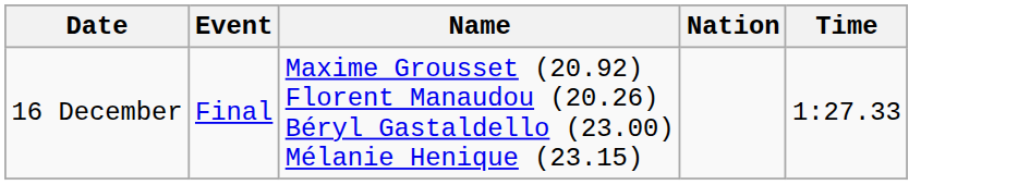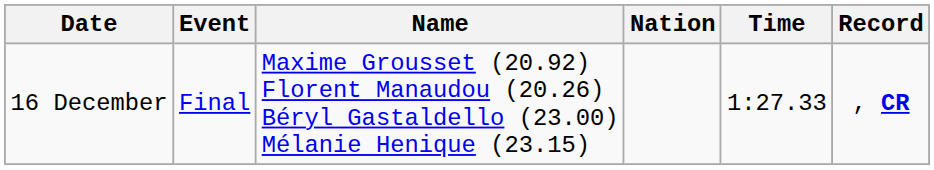 <table class="wikitable" style=text-align:center>
 <tr>
 <th>Date</th>
 <th>Event</th>
 <th>Name</th>
 <th>Nation</th>
 <th>Time</th>
+<th>Record</th>
 </tr>
 <tr>
 <td>16 December</td>
 <td><a href='#'>Final</a></td>
 <td align=left><a href='#'>Maxime Grousset</a> (20.92)<br><a href='#'>Florent Manaudou</a> (20.26)<br><a href='#'>Béryl Gastaldello</a> (23.00)<br><a href='#'>Mélanie Henique</a> (23.15)</td>
 <td align=left></td>
 <td>1:27.33</td>
+<td>, <strong><a href='#'>CR</a></strong></td>
 </tr>
 </table>
